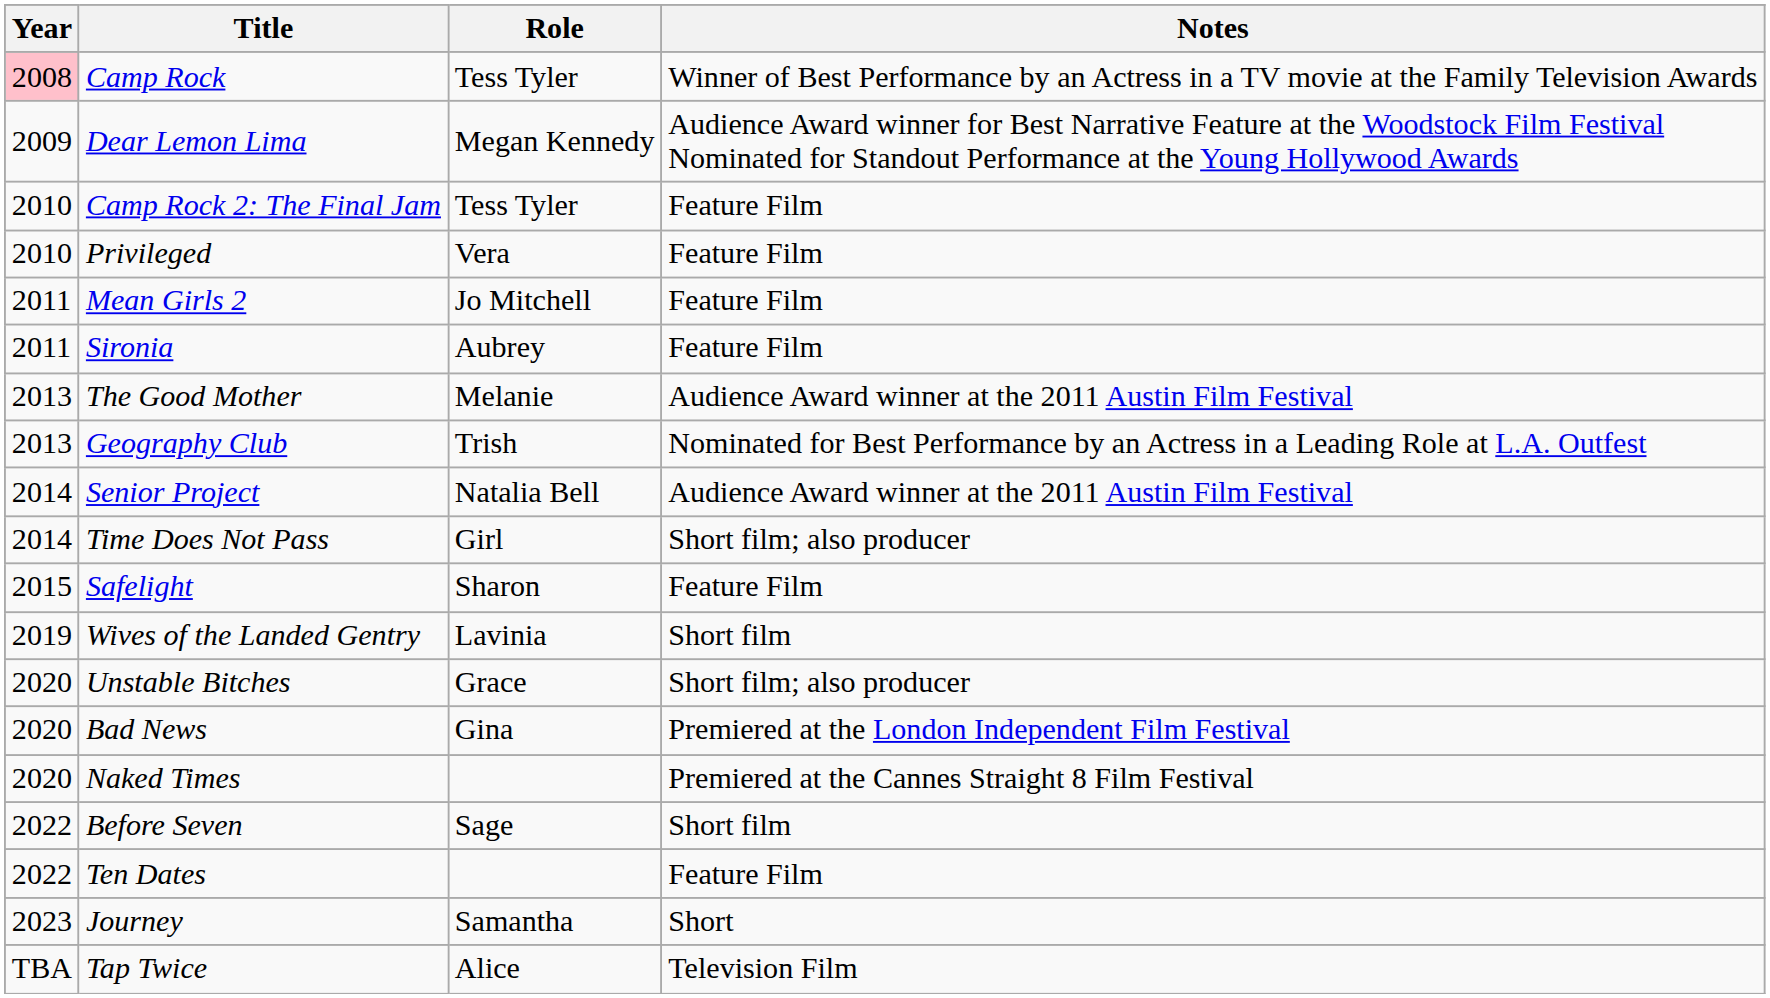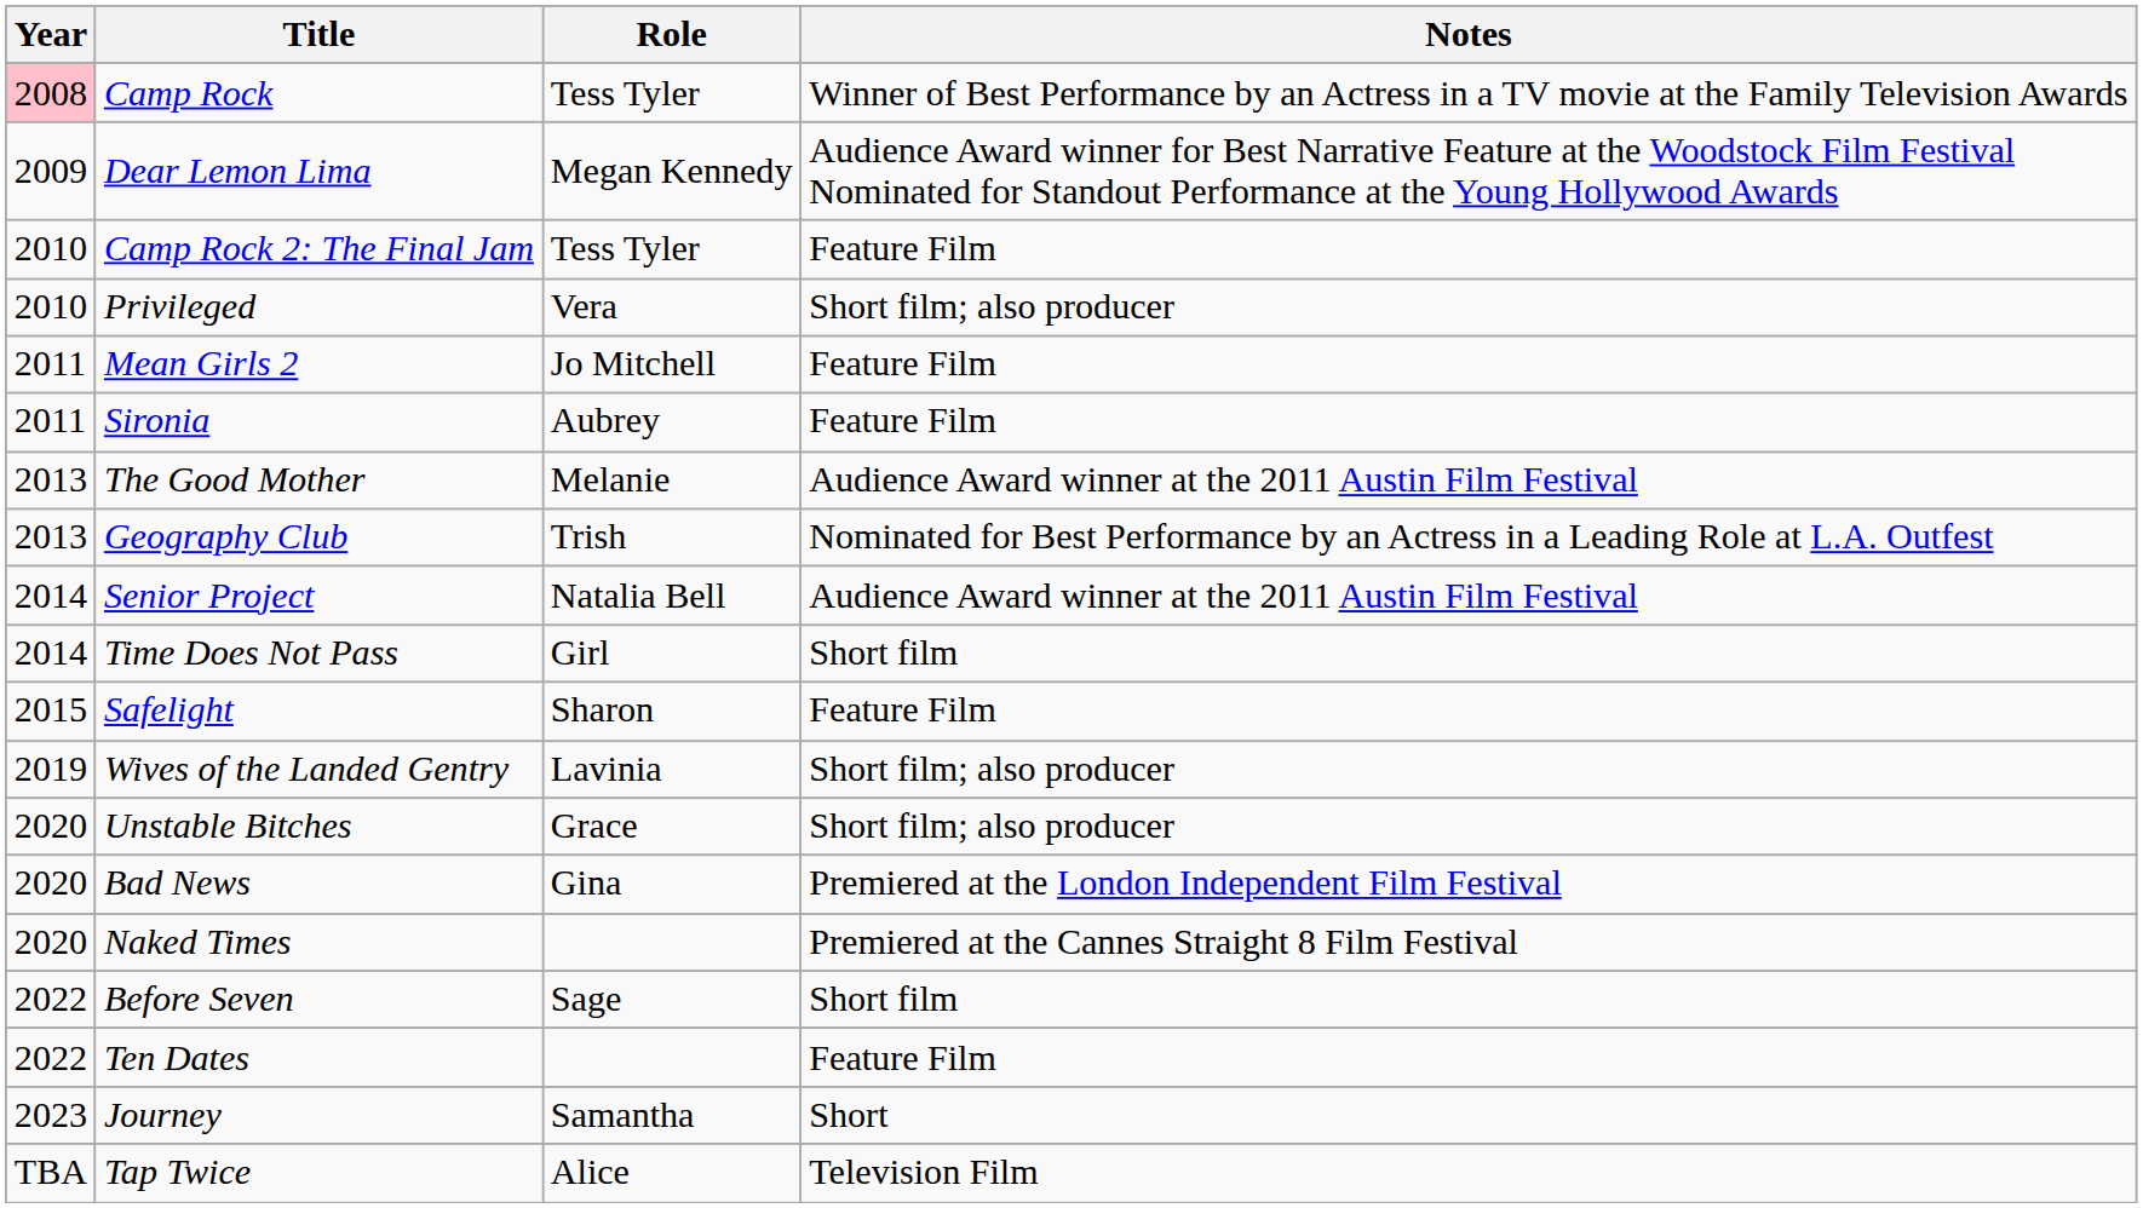 <table class="wikitable sortable">
 <tr>
 <th>Year</th>
 <th>Title</th>
 <th>Role</th>
 <th class="unsortable">Notes</th>
 </tr>
 <tr>
 <td style="background: pink;">2008</td>
 <td><em><a href='#'>Camp Rock</a></em></td>
 <td>Tess Tyler</td>
 <td>Winner of Best Performance by an Actress in a TV movie at the Family Television Awards</td>
 </tr>
 <tr>
 <td>2009</td>
 <td><em><a href='#'>Dear Lemon Lima</a></em></td>
 <td>Megan Kennedy</td>
 <td>Audience Award winner for Best Narrative Feature at the <a href='#'>Woodstock Film Festival</a><br>Nominated for Standout Performance at the <a href='#'>Young Hollywood Awards</a></td>
 </tr>
 <tr>
 <td>2010</td>
 <td><em><a href='#'>Camp Rock 2: The Final Jam</a></em></td>
 <td>Tess Tyler</td>
 <td>Feature Film</td>
 </tr>
 <tr>
 <td>2010</td>
 <td><em>Privileged</em></td>
 <td>Vera</td>
-<td>Feature Film</td>
+<td>Short film; also producer</td>
 </tr>
 <tr>
 <td>2011</td>
 <td><em><a href='#'>Mean Girls 2</a></em></td>
 <td>Jo Mitchell</td>
 <td>Feature Film</td>
 </tr>
 <tr>
 <td>2011</td>
 <td><em><a href='#'>Sironia</a></em></td>
 <td>Aubrey</td>
 <td>Feature Film</td>
 </tr>
 <tr>
 <td>2013</td>
 <td><em>The Good Mother</em></td>
 <td>Melanie</td>
 <td>Audience Award winner at the 2011 <a href='#'>Austin Film Festival</a></td>
 </tr>
 <tr>
 <td>2013</td>
 <td><em><a href='#'>Geography Club</a></em></td>
 <td>Trish</td>
 <td>Nominated for Best Performance by an Actress in a Leading Role at <a href='#'>L.A. Outfest</a></td>
 </tr>
 <tr>
 <td>2014</td>
 <td><em><a href='#'>Senior Project</a></em></td>
 <td>Natalia Bell</td>
 <td>Audience Award winner at the 2011 <a href='#'>Austin Film Festival</a></td>
 </tr>
 <tr>
 <td>2014</td>
 <td><em>Time Does Not Pass</em></td>
 <td>Girl</td>
-<td>Short film; also producer</td>
+<td>Short film</td>
 </tr>
 <tr>
 <td>2015</td>
 <td><em><a href='#'>Safelight</a></em></td>
 <td>Sharon</td>
 <td>Feature Film</td>
 </tr>
 <tr>
 <td>2019</td>
 <td><em>Wives of the Landed Gentry</em></td>
 <td>Lavinia</td>
-<td>Short film</td>
+<td>Short film; also producer</td>
 </tr>
 <tr>
 <td>2020</td>
 <td><em>Unstable Bitches</em></td>
 <td>Grace</td>
 <td>Short film; also producer</td>
 </tr>
 <tr>
 <td>2020</td>
 <td><em>Bad News</em></td>
 <td>Gina</td>
 <td>Premiered at the <a href='#'>London Independent Film Festival</a></td>
 </tr>
 <tr>
 <td>2020</td>
 <td><em>Naked Times</em></td>
 <td></td>
 <td>Premiered at the Cannes Straight 8 Film Festival</td>
 </tr>
 <tr>
 <td>2022</td>
 <td><em>Before Seven</em></td>
 <td>Sage</td>
 <td>Short film</td>
 </tr>
 <tr>
 <td>2022</td>
 <td><em>Ten Dates</em></td>
 <td></td>
 <td>Feature Film</td>
 </tr>
 <tr>
 <td>2023</td>
 <td><em>Journey</em></td>
 <td>Samantha</td>
 <td>Short</td>
 </tr>
 <tr>
 <td>TBA</td>
 <td><em>Tap Twice</em></td>
 <td>Alice</td>
 <td>Television Film</td>
 </tr>
 </table>
